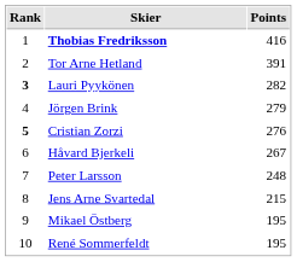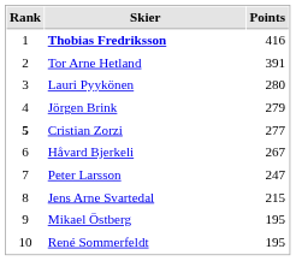 <table cellspacing="1" cellpadding="3" style="border:1px solid #AAAAAA;font-size:86%">
 <tr style="background-color: #E4E4E4;">
 <th style="border-bottom:1px solid #AAAAAA" width=10>Rank</th>
 <th style="border-bottom:1px solid #AAAAAA" width=200>Skier</th>
 <th style="border-bottom:1px solid #AAAAAA" width=20 align=right>Points</th>
 </tr>
 <tr>
 <td align=center>1</td>
 <td> <strong><a href='#'>Thobias Fredriksson</a></strong></td>
 <td align=right>416</td>
 </tr>
 <tr>
 <td align=center>2</td>
 <td> <a href='#'>Tor Arne Hetland</a></td>
 <td align=right>391</td>
 </tr>
 <tr>
-<td align=center><strong>3</strong></td>
+<td align=center>3</td>
 <td> <a href='#'>Lauri Pyykönen</a></td>
-<td align=right>282</td>
+<td align=right>280</td>
 </tr>
 <tr>
 <td align=center>4</td>
 <td> <a href='#'>Jörgen Brink</a></td>
 <td align=right>279</td>
 </tr>
 <tr>
 <td align=center><strong>5</strong></td>
 <td> <a href='#'>Cristian Zorzi</a></td>
-<td align=right>276</td>
+<td align=right>277</td>
 </tr>
 <tr>
 <td align=center>6</td>
 <td> <a href='#'>Håvard Bjerkeli</a></td>
 <td align=right>267</td>
 </tr>
 <tr>
 <td align=center>7</td>
 <td> <a href='#'>Peter Larsson</a></td>
-<td align=right>248</td>
+<td align=right>247</td>
 </tr>
 <tr>
 <td align=center>8</td>
 <td> <a href='#'>Jens Arne Svartedal</a></td>
 <td align=right>215</td>
 </tr>
 <tr>
 <td align=center>9</td>
 <td> <a href='#'>Mikael Östberg</a></td>
 <td align=right>195</td>
 </tr>
 <tr>
 <td align=center>10</td>
 <td> <a href='#'>René Sommerfeldt</a></td>
 <td align=right>195</td>
 </tr>
 </table>
